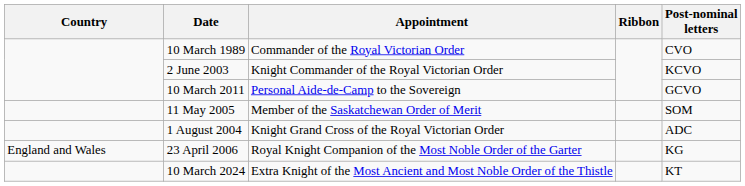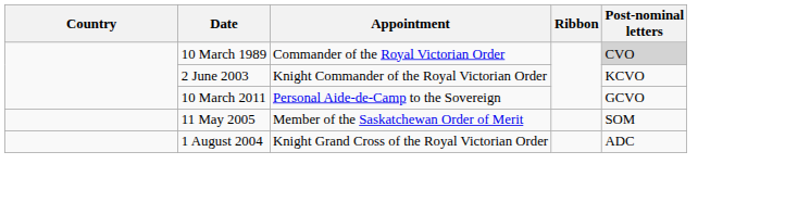 <table class="wikitable plainrowheaders">
 <tr>
 <th scope="col" style="width:12em;">Country</th>
 <th scope="col">Date</th>
 <th scope="col">Appointment</th>
 <th scope="col">Ribbon</th>
 <th scope="col">Post-nominal<br>letters</th>
 </tr>
 <tr>
 <td rowspan="3"></td>
 <td>10 March 1989</td>
 <td>Commander of the <a href='#'>Royal Victorian Order</a></td>
 <td rowspan="3"></td>
-<td>CVO</td>
+<td style="background: lightgrey;">CVO</td>
 </tr>
 <tr>
 <td>2 June 2003</td>
 <td>Knight Commander of the Royal Victorian Order</td>
 <td>KCVO</td>
 </tr>
 <tr>
 <td>10 March 2011</td>
 <td><a href='#'>Personal Aide-de-Camp</a> to the Sovereign</td>
 <td>GCVO</td>
 </tr>
 <tr>
 <td></td>
 <td>11 May 2005</td>
 <td>Member of the <a href='#'>Saskatchewan Order of Merit</a></td>
 <td></td>
 <td>SOM</td>
 </tr>
 <tr>
 <td></td>
 <td>1 August 2004</td>
 <td>Knight Grand Cross of the Royal Victorian Order</td>
 <td></td>
 <td>ADC</td>
 </tr>
-<tr>
-<td>  England and Wales</td>
-<td>23 April 2006</td>
-<td>Royal Knight Companion of the <a href='#'>Most Noble Order of the Garter</a></td>
-<td></td>
-<td>KG</td>
-</tr>
-<tr>
-<td></td>
-<td>10 March 2024</td>
-<td>Extra Knight of the <a href='#'>Most Ancient and Most Noble Order of the Thistle</a></td>
-<td></td>
-<td>KT</td>
-</tr>
 </table>
